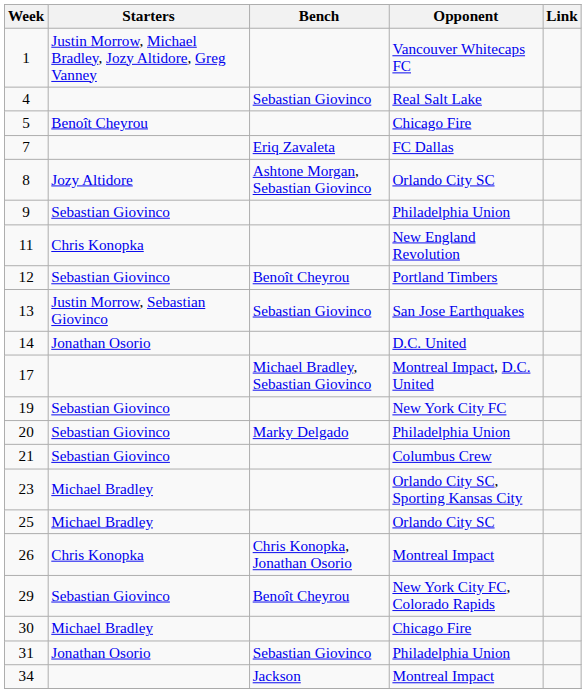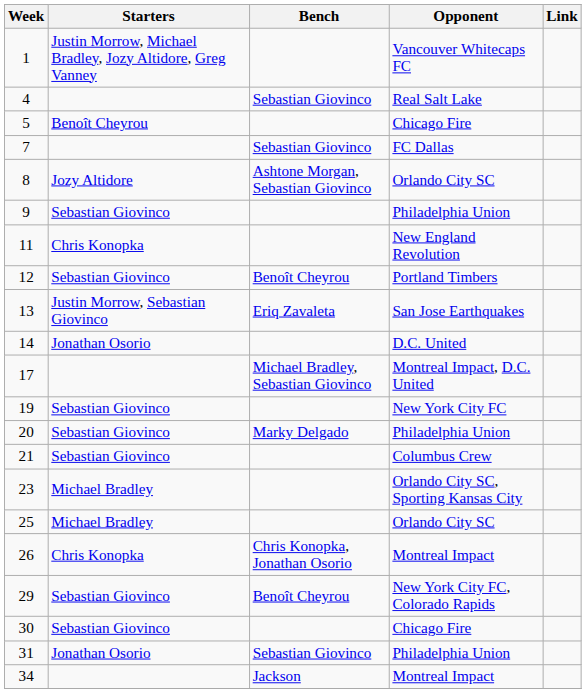 <table class=wikitable>
 <tr>
 <th>Week</th>
 <th>Starters</th>
 <th>Bench</th>
 <th>Opponent</th>
 <th>Link</th>
 </tr>
 <tr>
 <td align=center>1</td>
 <td> <a href='#'>Justin Morrow</a>,  <a href='#'>Michael Bradley</a>,   <a href='#'>Jozy Altidore</a>,   <a href='#'>Greg Vanney</a></td>
 <td></td>
 <td><a href='#'>Vancouver Whitecaps FC</a></td>
 <td></td>
 </tr>
 <tr>
 <td align=center>4</td>
 <td></td>
 <td> <a href='#'>Sebastian Giovinco</a></td>
 <td><a href='#'>Real Salt Lake</a></td>
 <td></td>
 </tr>
 <tr>
 <td align=center>5</td>
 <td> <a href='#'>Benoît Cheyrou</a></td>
 <td></td>
 <td><a href='#'>Chicago Fire</a></td>
 <td></td>
 </tr>
 <tr>
 <td align=center>7</td>
 <td></td>
-<td> <a href='#'>Eriq Zavaleta</a></td>
+<td> <a href='#'>Sebastian Giovinco</a></td>
 <td><a href='#'>FC Dallas</a></td>
 <td></td>
 </tr>
 <tr>
 <td align=center>8</td>
 <td> <a href='#'>Jozy Altidore</a></td>
 <td> <a href='#'>Ashtone Morgan</a>,  <a href='#'>Sebastian Giovinco</a></td>
 <td><a href='#'>Orlando City SC</a></td>
 <td></td>
 </tr>
 <tr>
 <td align=center>9</td>
 <td> <a href='#'>Sebastian Giovinco</a></td>
 <td></td>
 <td><a href='#'>Philadelphia Union</a></td>
 <td></td>
 </tr>
 <tr>
 <td align=center>11</td>
 <td> <a href='#'>Chris Konopka</a></td>
 <td></td>
 <td><a href='#'>New England Revolution</a></td>
 <td></td>
 </tr>
 <tr>
 <td align=center>12</td>
 <td> <a href='#'>Sebastian Giovinco</a></td>
 <td> <a href='#'>Benoît Cheyrou</a></td>
 <td><a href='#'>Portland Timbers</a></td>
 <td></td>
 </tr>
 <tr>
 <td align=center>13</td>
 <td> <a href='#'>Justin Morrow</a>,  <a href='#'>Sebastian Giovinco</a></td>
-<td> <a href='#'>Sebastian Giovinco</a></td>
+<td> <a href='#'>Eriq Zavaleta</a></td>
 <td><a href='#'>San Jose Earthquakes</a></td>
 <td></td>
 </tr>
 <tr>
 <td align=center>14</td>
 <td> <a href='#'>Jonathan Osorio</a></td>
 <td></td>
 <td><a href='#'>D.C. United</a></td>
 <td></td>
 </tr>
 <tr>
 <td align=center>17</td>
 <td></td>
 <td> <a href='#'>Michael Bradley</a>,  <a href='#'>Sebastian Giovinco</a></td>
 <td><a href='#'>Montreal Impact</a>, <a href='#'>D.C. United</a></td>
 <td></td>
 </tr>
 <tr>
 <td align=center>19</td>
 <td> <a href='#'>Sebastian Giovinco</a></td>
 <td></td>
 <td><a href='#'>New York City FC</a></td>
 <td></td>
 </tr>
 <tr>
 <td align=center>20</td>
 <td> <a href='#'>Sebastian Giovinco</a></td>
 <td> <a href='#'>Marky Delgado</a></td>
 <td><a href='#'>Philadelphia Union</a></td>
 <td></td>
 </tr>
 <tr>
 <td align=center>21</td>
 <td> <a href='#'>Sebastian Giovinco</a></td>
 <td></td>
 <td><a href='#'>Columbus Crew</a></td>
 <td></td>
 </tr>
 <tr>
 <td align=center>23</td>
 <td> <a href='#'>Michael Bradley</a></td>
 <td></td>
 <td><a href='#'>Orlando City SC</a>, <a href='#'>Sporting Kansas City</a></td>
 <td></td>
 </tr>
 <tr>
 <td align=center>25</td>
 <td> <a href='#'>Michael Bradley</a></td>
 <td></td>
 <td><a href='#'>Orlando City SC</a></td>
 <td></td>
 </tr>
 <tr>
 <td align=center>26</td>
 <td> <a href='#'>Chris Konopka</a></td>
 <td> <a href='#'>Chris Konopka</a>,  <a href='#'>Jonathan Osorio</a></td>
 <td><a href='#'>Montreal Impact</a></td>
 <td></td>
 </tr>
 <tr>
 <td align=center>29</td>
 <td> <a href='#'>Sebastian Giovinco</a></td>
 <td> <a href='#'>Benoît Cheyrou</a></td>
 <td><a href='#'>New York City FC</a>, <a href='#'>Colorado Rapids</a></td>
 <td></td>
 </tr>
 <tr>
 <td align=center>30</td>
-<td> <a href='#'>Michael Bradley</a></td>
+<td> <a href='#'>Sebastian Giovinco</a></td>
 <td></td>
 <td><a href='#'>Chicago Fire</a></td>
 <td></td>
 </tr>
 <tr>
 <td align=center>31</td>
 <td> <a href='#'>Jonathan Osorio</a></td>
 <td> <a href='#'>Sebastian Giovinco</a></td>
 <td><a href='#'>Philadelphia Union</a></td>
 <td></td>
 </tr>
 <tr>
 <td align=center>34</td>
 <td></td>
 <td> <a href='#'>Jackson</a></td>
 <td><a href='#'>Montreal Impact</a></td>
 <td></td>
 </tr>
 <tr>
 </tr>
 </table>
